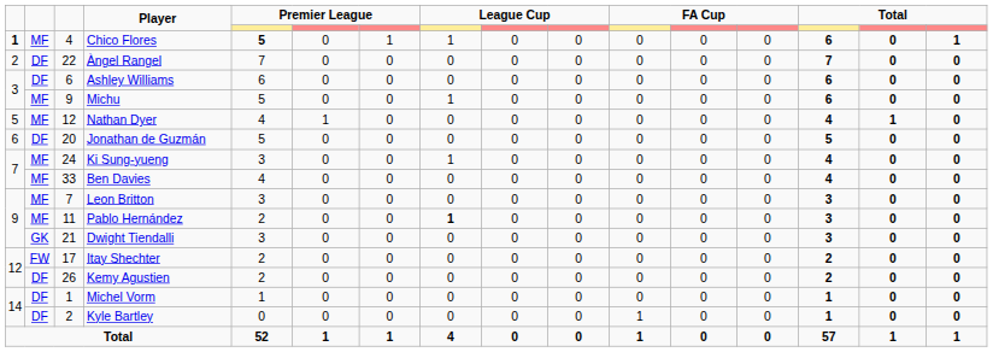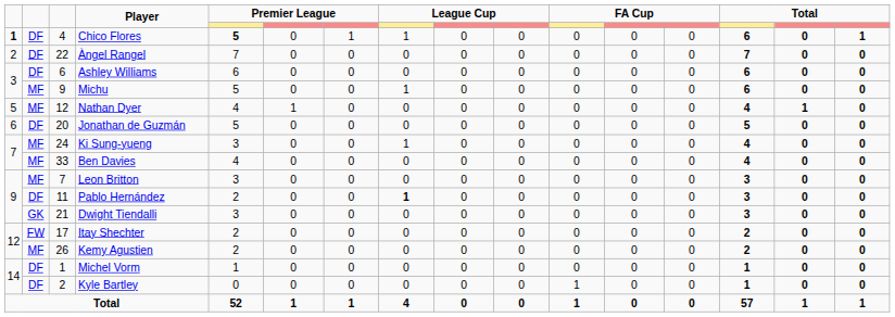 <table class="wikitable" style="font-size: 95%; text-align: center;">
 <tr>
 <td rowspan="2" style="width:2%;"><strong></strong></td>
 <td rowspan="2" style="width:3%;"><strong></strong></td>
 <td rowspan="2" style="width:3%;"><strong></strong></td>
 <td rowspan="2" style="width:15%;"><strong>Player</strong></td>
 <td colspan="3"><strong>Premier League</strong></td>
 <td colspan="3"><strong>League Cup</strong></td>
 <td colspan="3"><strong>FA Cup</strong></td>
 <td colspan="3"><strong>Total</strong></td>
 </tr>
 <tr>
 <th style="width:25px; text-align:center; background:#fe9;"></th>
 <th style="width:28px; text-align:center; background:#ff8888;"></th>
 <th style="width:25px; text-align:center; background:#ff8888;"></th>
 <th style="width:25px; text-align:center; background:#fe9;"></th>
 <th style="width:28px; text-align:center; background:#ff8888;"></th>
 <th style="width:25px; text-align:center; background:#ff8888;"></th>
 <th style="width:25px; text-align:center; background:#fe9;"></th>
 <th style="width:28px; text-align:center; background:#ff8888;"></th>
 <th style="width:25px; text-align:center; background:#ff8888;"></th>
 <th style="width:25px; text-align:center; background:#fe9;"></th>
 <th style="width:28px; text-align:center; background:#ff8888;"></th>
 <th style="width:25px; text-align:center; background:#ff8888;"></th>
 </tr>
 <tr>
 <td><strong>1</strong></td>
-<td><a href='#'>MF</a></td>
+<td><a href='#'>DF</a></td>
 <td>4</td>
 <td align=left> <a href='#'>Chico Flores</a></td>
 <td><strong>5</strong></td>
 <td>0</td>
 <td>1</td>
 <td>1</td>
 <td>0</td>
 <td>0</td>
 <td>0</td>
 <td>0</td>
 <td>0</td>
 <td><strong>6</strong></td>
 <td><strong>0</strong></td>
 <td><strong>1</strong></td>
 </tr>
 <tr>
 <td>2</td>
 <td><a href='#'>DF</a></td>
 <td>22</td>
 <td align=left> <a href='#'>Àngel Rangel</a></td>
 <td>7</td>
 <td>0</td>
 <td>0</td>
 <td>0</td>
 <td>0</td>
 <td>0</td>
 <td>0</td>
 <td>0</td>
 <td>0</td>
 <td><strong>7</strong></td>
 <td><strong>0</strong></td>
 <td><strong>0</strong></td>
 </tr>
 <tr>
 <td rowspan=2>3</td>
 <td><a href='#'>DF</a></td>
 <td>6</td>
 <td align=left> <a href='#'>Ashley Williams</a></td>
 <td>6</td>
 <td>0</td>
 <td>0</td>
 <td>0</td>
 <td>0</td>
 <td>0</td>
 <td>0</td>
 <td>0</td>
 <td>0</td>
 <td><strong>6</strong></td>
 <td><strong>0</strong></td>
 <td><strong>0</strong></td>
 </tr>
 <tr>
 <td><a href='#'>MF</a></td>
 <td>9</td>
 <td align=left> <a href='#'>Michu</a></td>
 <td>5</td>
 <td>0</td>
 <td>0</td>
 <td>1</td>
 <td>0</td>
 <td>0</td>
 <td>0</td>
 <td>0</td>
 <td>0</td>
 <td><strong>6</strong></td>
 <td><strong>0</strong></td>
 <td><strong>0</strong></td>
 </tr>
 <tr>
 <td>5</td>
 <td><a href='#'>MF</a></td>
 <td>12</td>
 <td align=left> <a href='#'>Nathan Dyer</a></td>
 <td>4</td>
 <td>1</td>
 <td>0</td>
 <td>0</td>
 <td>0</td>
 <td>0</td>
 <td>0</td>
 <td>0</td>
 <td>0</td>
 <td><strong>4</strong></td>
 <td><strong>1</strong></td>
 <td><strong>0</strong></td>
 </tr>
 <tr>
 <td>6</td>
 <td><a href='#'>DF</a></td>
 <td>20</td>
 <td align=left> <a href='#'>Jonathan de Guzmán</a></td>
 <td>5</td>
 <td>0</td>
 <td>0</td>
 <td>0</td>
 <td>0</td>
 <td>0</td>
 <td>0</td>
 <td>0</td>
 <td>0</td>
 <td><strong>5</strong></td>
 <td><strong>0</strong></td>
 <td><strong>0</strong></td>
 </tr>
 <tr>
 <td rowspan=2>7</td>
 <td><a href='#'>MF</a></td>
 <td>24</td>
 <td align=left> <a href='#'>Ki Sung-yueng</a></td>
 <td>3</td>
 <td>0</td>
 <td>0</td>
 <td>1</td>
 <td>0</td>
 <td>0</td>
 <td>0</td>
 <td>0</td>
 <td>0</td>
 <td><strong>4</strong></td>
 <td><strong>0</strong></td>
 <td><strong>0</strong></td>
 </tr>
 <tr>
 <td><a href='#'>MF</a></td>
 <td>33</td>
 <td align=left> <a href='#'>Ben Davies</a></td>
 <td>4</td>
 <td>0</td>
 <td>0</td>
 <td>0</td>
 <td>0</td>
 <td>0</td>
 <td>0</td>
 <td>0</td>
 <td>0</td>
 <td><strong>4</strong></td>
 <td><strong>0</strong></td>
 <td><strong>0</strong></td>
 </tr>
 <tr>
 <td rowspan=3>9</td>
 <td><a href='#'>MF</a></td>
 <td>7</td>
 <td align=left> <a href='#'>Leon Britton</a></td>
 <td>3</td>
 <td>0</td>
 <td>0</td>
 <td>0</td>
 <td>0</td>
 <td>0</td>
 <td>0</td>
 <td>0</td>
 <td>0</td>
 <td><strong>3</strong></td>
 <td><strong>0</strong></td>
 <td><strong>0</strong></td>
 </tr>
 <tr>
-<td><a href='#'>MF</a></td>
+<td><a href='#'>DF</a></td>
 <td>11</td>
 <td align=left> <a href='#'>Pablo Hernández</a></td>
 <td>2</td>
 <td>0</td>
 <td>0</td>
 <td><strong>1</strong></td>
 <td>0</td>
 <td>0</td>
 <td>0</td>
 <td>0</td>
 <td>0</td>
 <td><strong>3</strong></td>
 <td><strong>0</strong></td>
 <td><strong>0</strong></td>
 </tr>
 <tr>
 <td><a href='#'>GK</a></td>
 <td>21</td>
 <td align=left> <a href='#'>Dwight Tiendalli</a></td>
 <td>3</td>
 <td>0</td>
 <td>0</td>
 <td>0</td>
 <td>0</td>
 <td>0</td>
 <td>0</td>
 <td>0</td>
 <td>0</td>
 <td><strong>3</strong></td>
 <td><strong>0</strong></td>
 <td><strong>0</strong></td>
 </tr>
 <tr>
 <td rowspan=2>12</td>
 <td><a href='#'>FW</a></td>
 <td>17</td>
 <td align=left> <a href='#'>Itay Shechter</a></td>
 <td>2</td>
 <td>0</td>
 <td>0</td>
 <td>0</td>
 <td>0</td>
 <td>0</td>
 <td>0</td>
 <td>0</td>
 <td>0</td>
 <td><strong>2</strong></td>
 <td><strong>0</strong></td>
 <td><strong>0</strong></td>
 </tr>
 <tr>
-<td><a href='#'>DF</a></td>
+<td><a href='#'>MF</a></td>
 <td>26</td>
 <td align=left> <a href='#'>Kemy Agustien</a></td>
 <td>2</td>
 <td>0</td>
 <td>0</td>
 <td>0</td>
 <td>0</td>
 <td>0</td>
 <td>0</td>
 <td>0</td>
 <td>0</td>
 <td><strong>2</strong></td>
 <td><strong>0</strong></td>
 <td><strong>0</strong></td>
 </tr>
 <tr>
 <td rowspan=2>14</td>
 <td><a href='#'>DF</a></td>
 <td>1</td>
 <td align=left> <a href='#'>Michel Vorm</a></td>
 <td>1</td>
 <td>0</td>
 <td>0</td>
 <td>0</td>
 <td>0</td>
 <td>0</td>
 <td>0</td>
 <td>0</td>
 <td>0</td>
 <td><strong>1</strong></td>
 <td><strong>0</strong></td>
 <td><strong>0</strong></td>
 </tr>
 <tr>
 <td><a href='#'>DF</a></td>
 <td>2</td>
 <td align=left> <a href='#'>Kyle Bartley</a></td>
 <td>0</td>
 <td>0</td>
 <td>0</td>
 <td>0</td>
 <td>0</td>
 <td>0</td>
 <td>1</td>
 <td>0</td>
 <td>0</td>
 <td><strong>1</strong></td>
 <td><strong>0</strong></td>
 <td><strong>0</strong></td>
 </tr>
 <tr>
 <td colspan=4><strong>Total</strong></td>
 <td><strong>52</strong></td>
 <td><strong>1</strong></td>
 <td><strong>1</strong></td>
 <td><strong>4</strong></td>
 <td><strong>0</strong></td>
 <td><strong>0</strong></td>
 <td><strong>1</strong></td>
 <td><strong>0</strong></td>
 <td><strong>0</strong></td>
 <td><strong>57</strong></td>
 <td><strong>1</strong></td>
 <td><strong>1</strong></td>
 </tr>
 </table>
